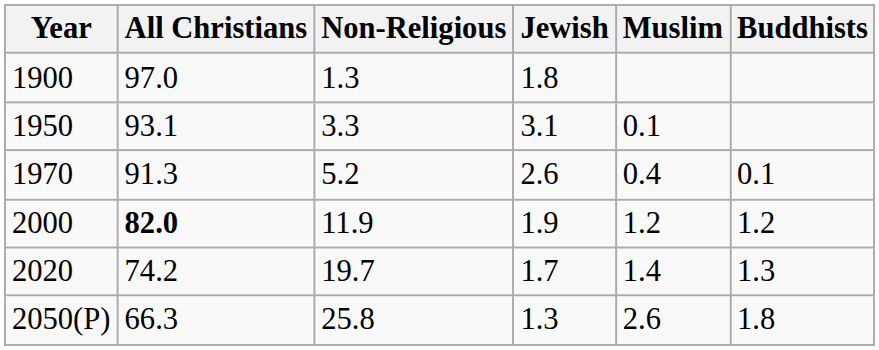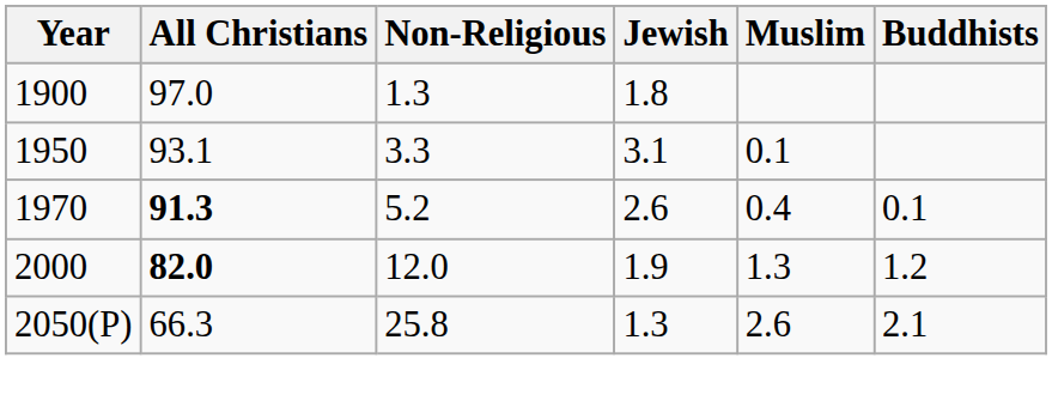 <table class="wikitable">
 <tr>
 <th>Year</th>
 <th>All Christians</th>
 <th>Non-Religious</th>
 <th>Jewish</th>
 <th>Muslim</th>
 <th>Buddhists</th>
 </tr>
 <tr>
 <td>1900</td>
 <td>97.0</td>
 <td>1.3</td>
 <td>1.8</td>
 <td></td>
 <td></td>
 </tr>
 <tr>
 <td>1950</td>
 <td>93.1</td>
 <td>3.3</td>
 <td>3.1</td>
 <td>0.1</td>
 <td></td>
 </tr>
 <tr>
 <td>1970</td>
-<td>91.3</td>
+<td><strong>91.3</strong></td>
 <td>5.2</td>
 <td>2.6</td>
 <td>0.4</td>
 <td>0.1</td>
 </tr>
 <tr>
 <td>2000</td>
 <td><strong>82.0</strong></td>
-<td>11.9</td>
+<td>12.0</td>
 <td>1.9</td>
+<td>1.3</td>
 <td>1.2</td>
-<td>1.2</td>
-</tr>
-<tr>
-<td>2020</td>
-<td>74.2</td>
-<td>19.7</td>
-<td>1.7</td>
-<td>1.4</td>
-<td>1.3</td>
 </tr>
 <tr>
 <td>2050(P)</td>
 <td>66.3</td>
 <td>25.8</td>
 <td>1.3</td>
 <td>2.6</td>
-<td>1.8</td>
+<td>2.1</td>
 </tr>
 </table>
